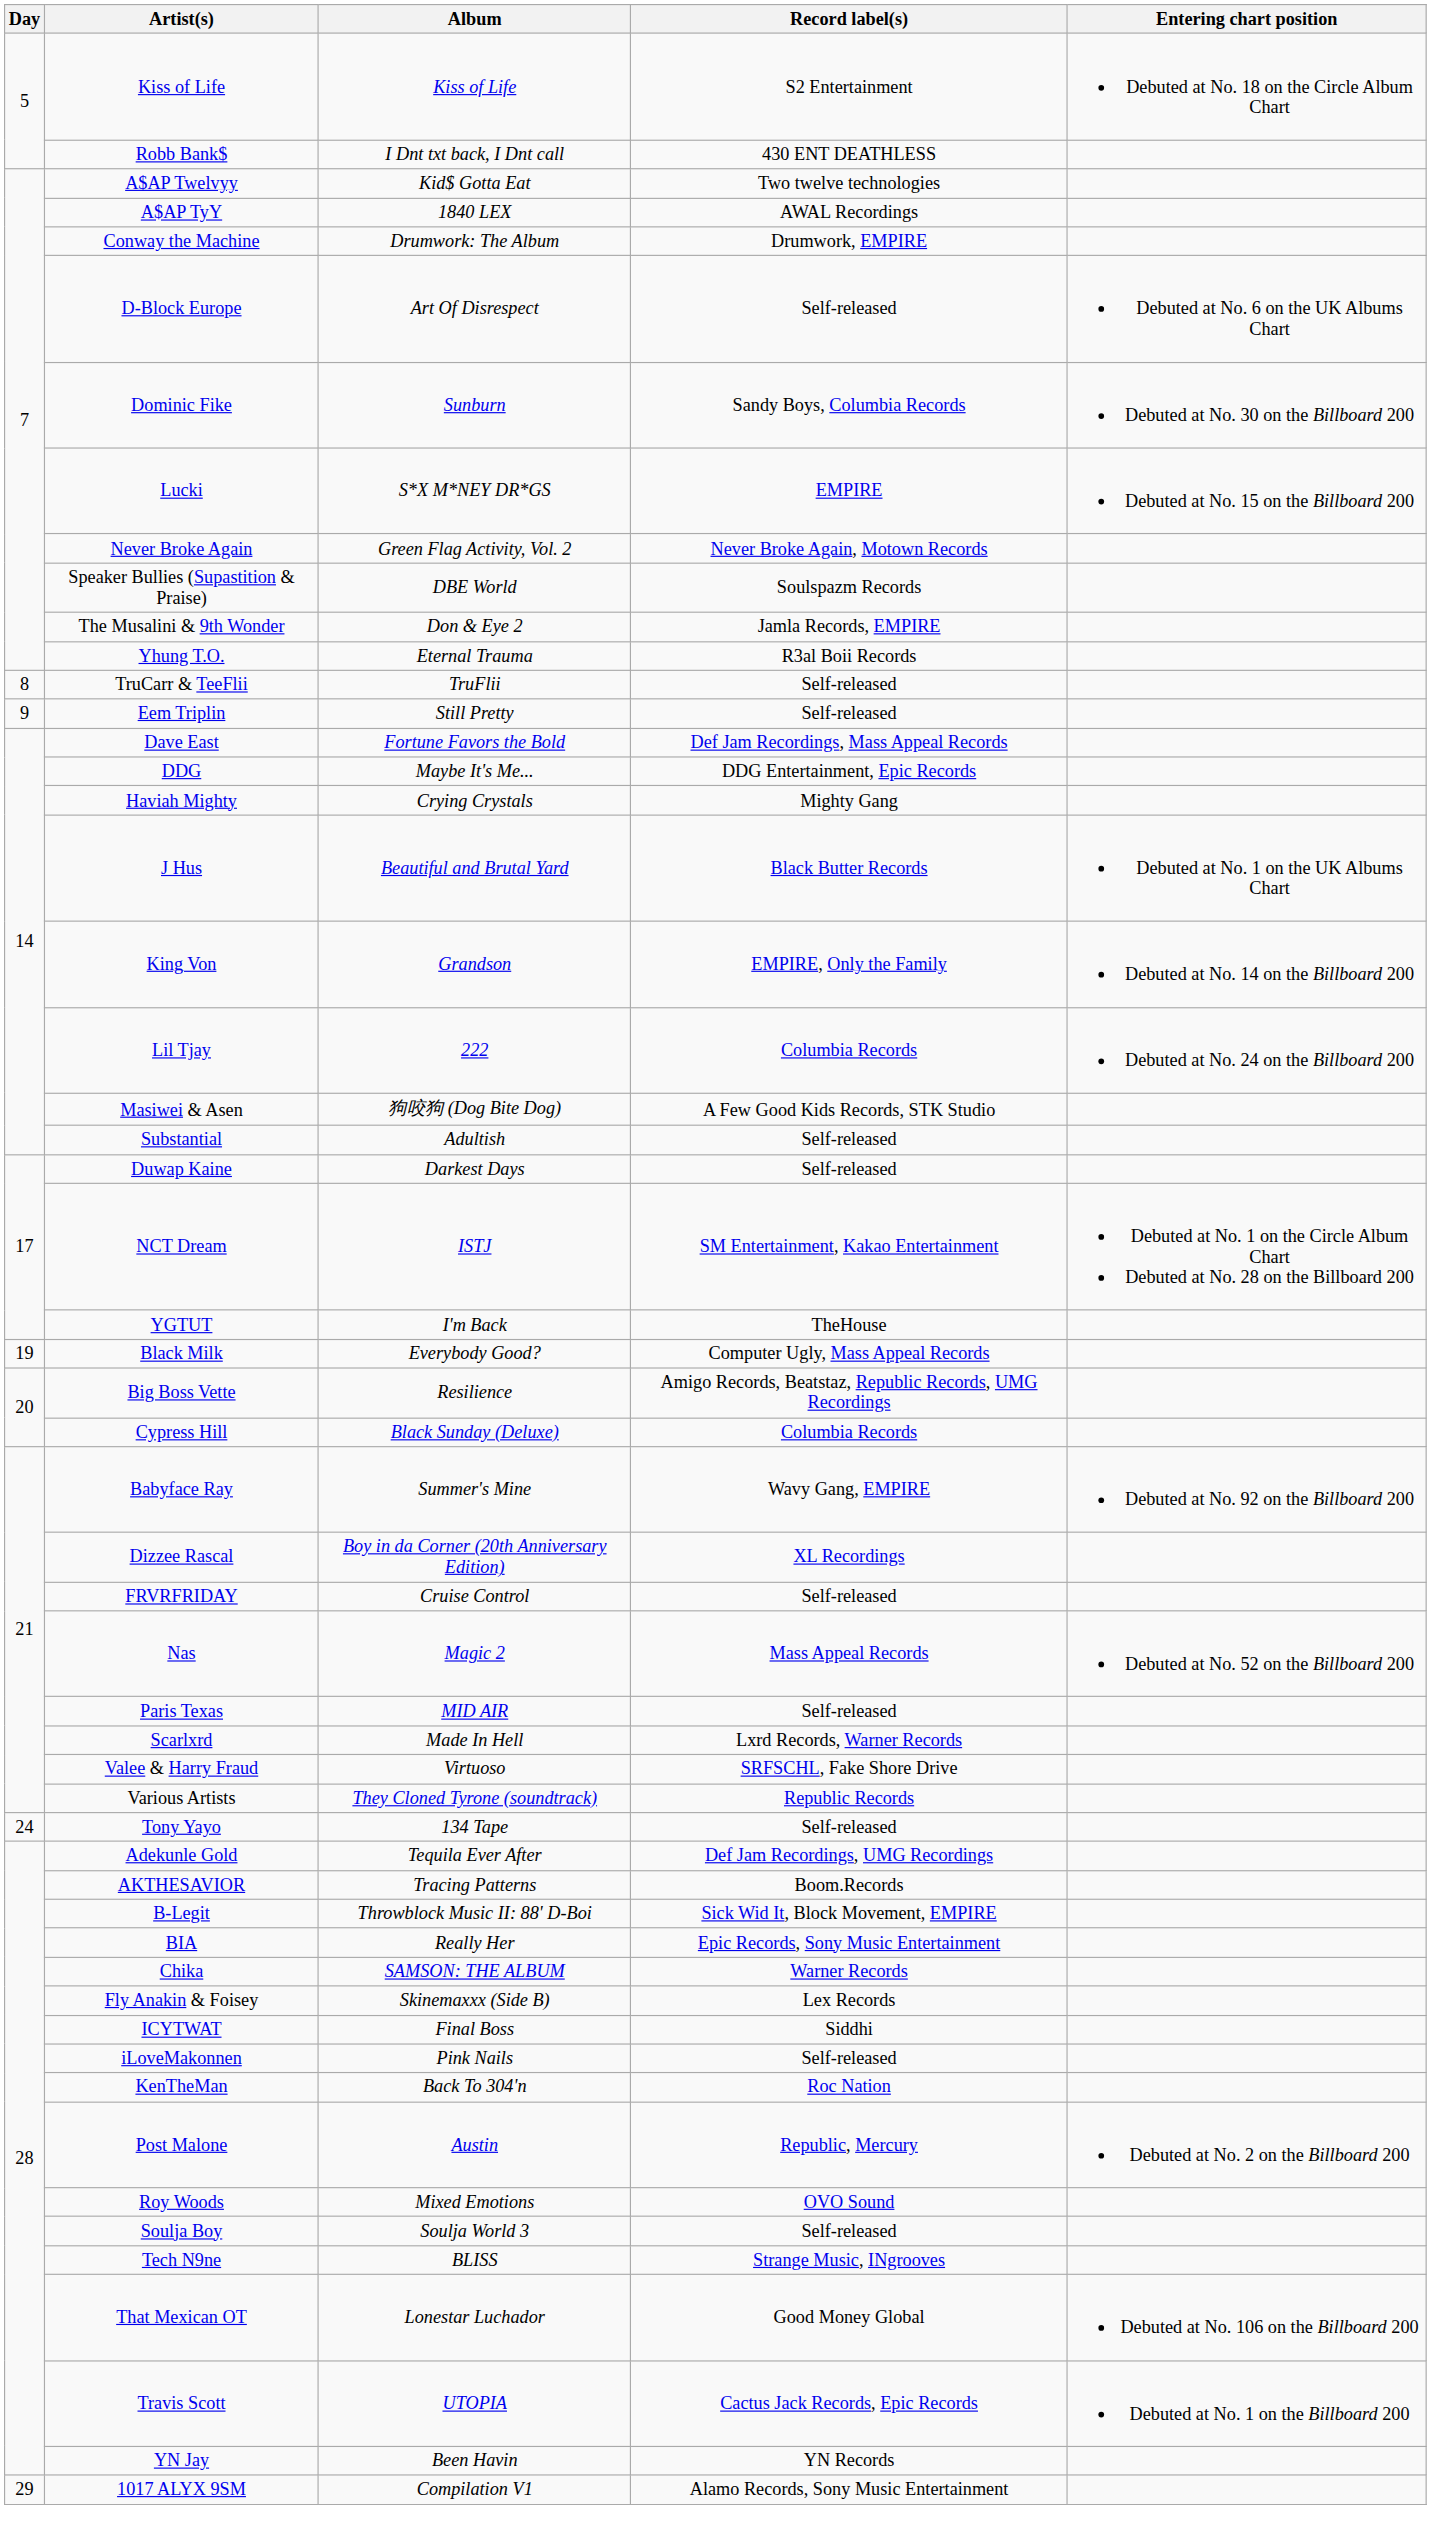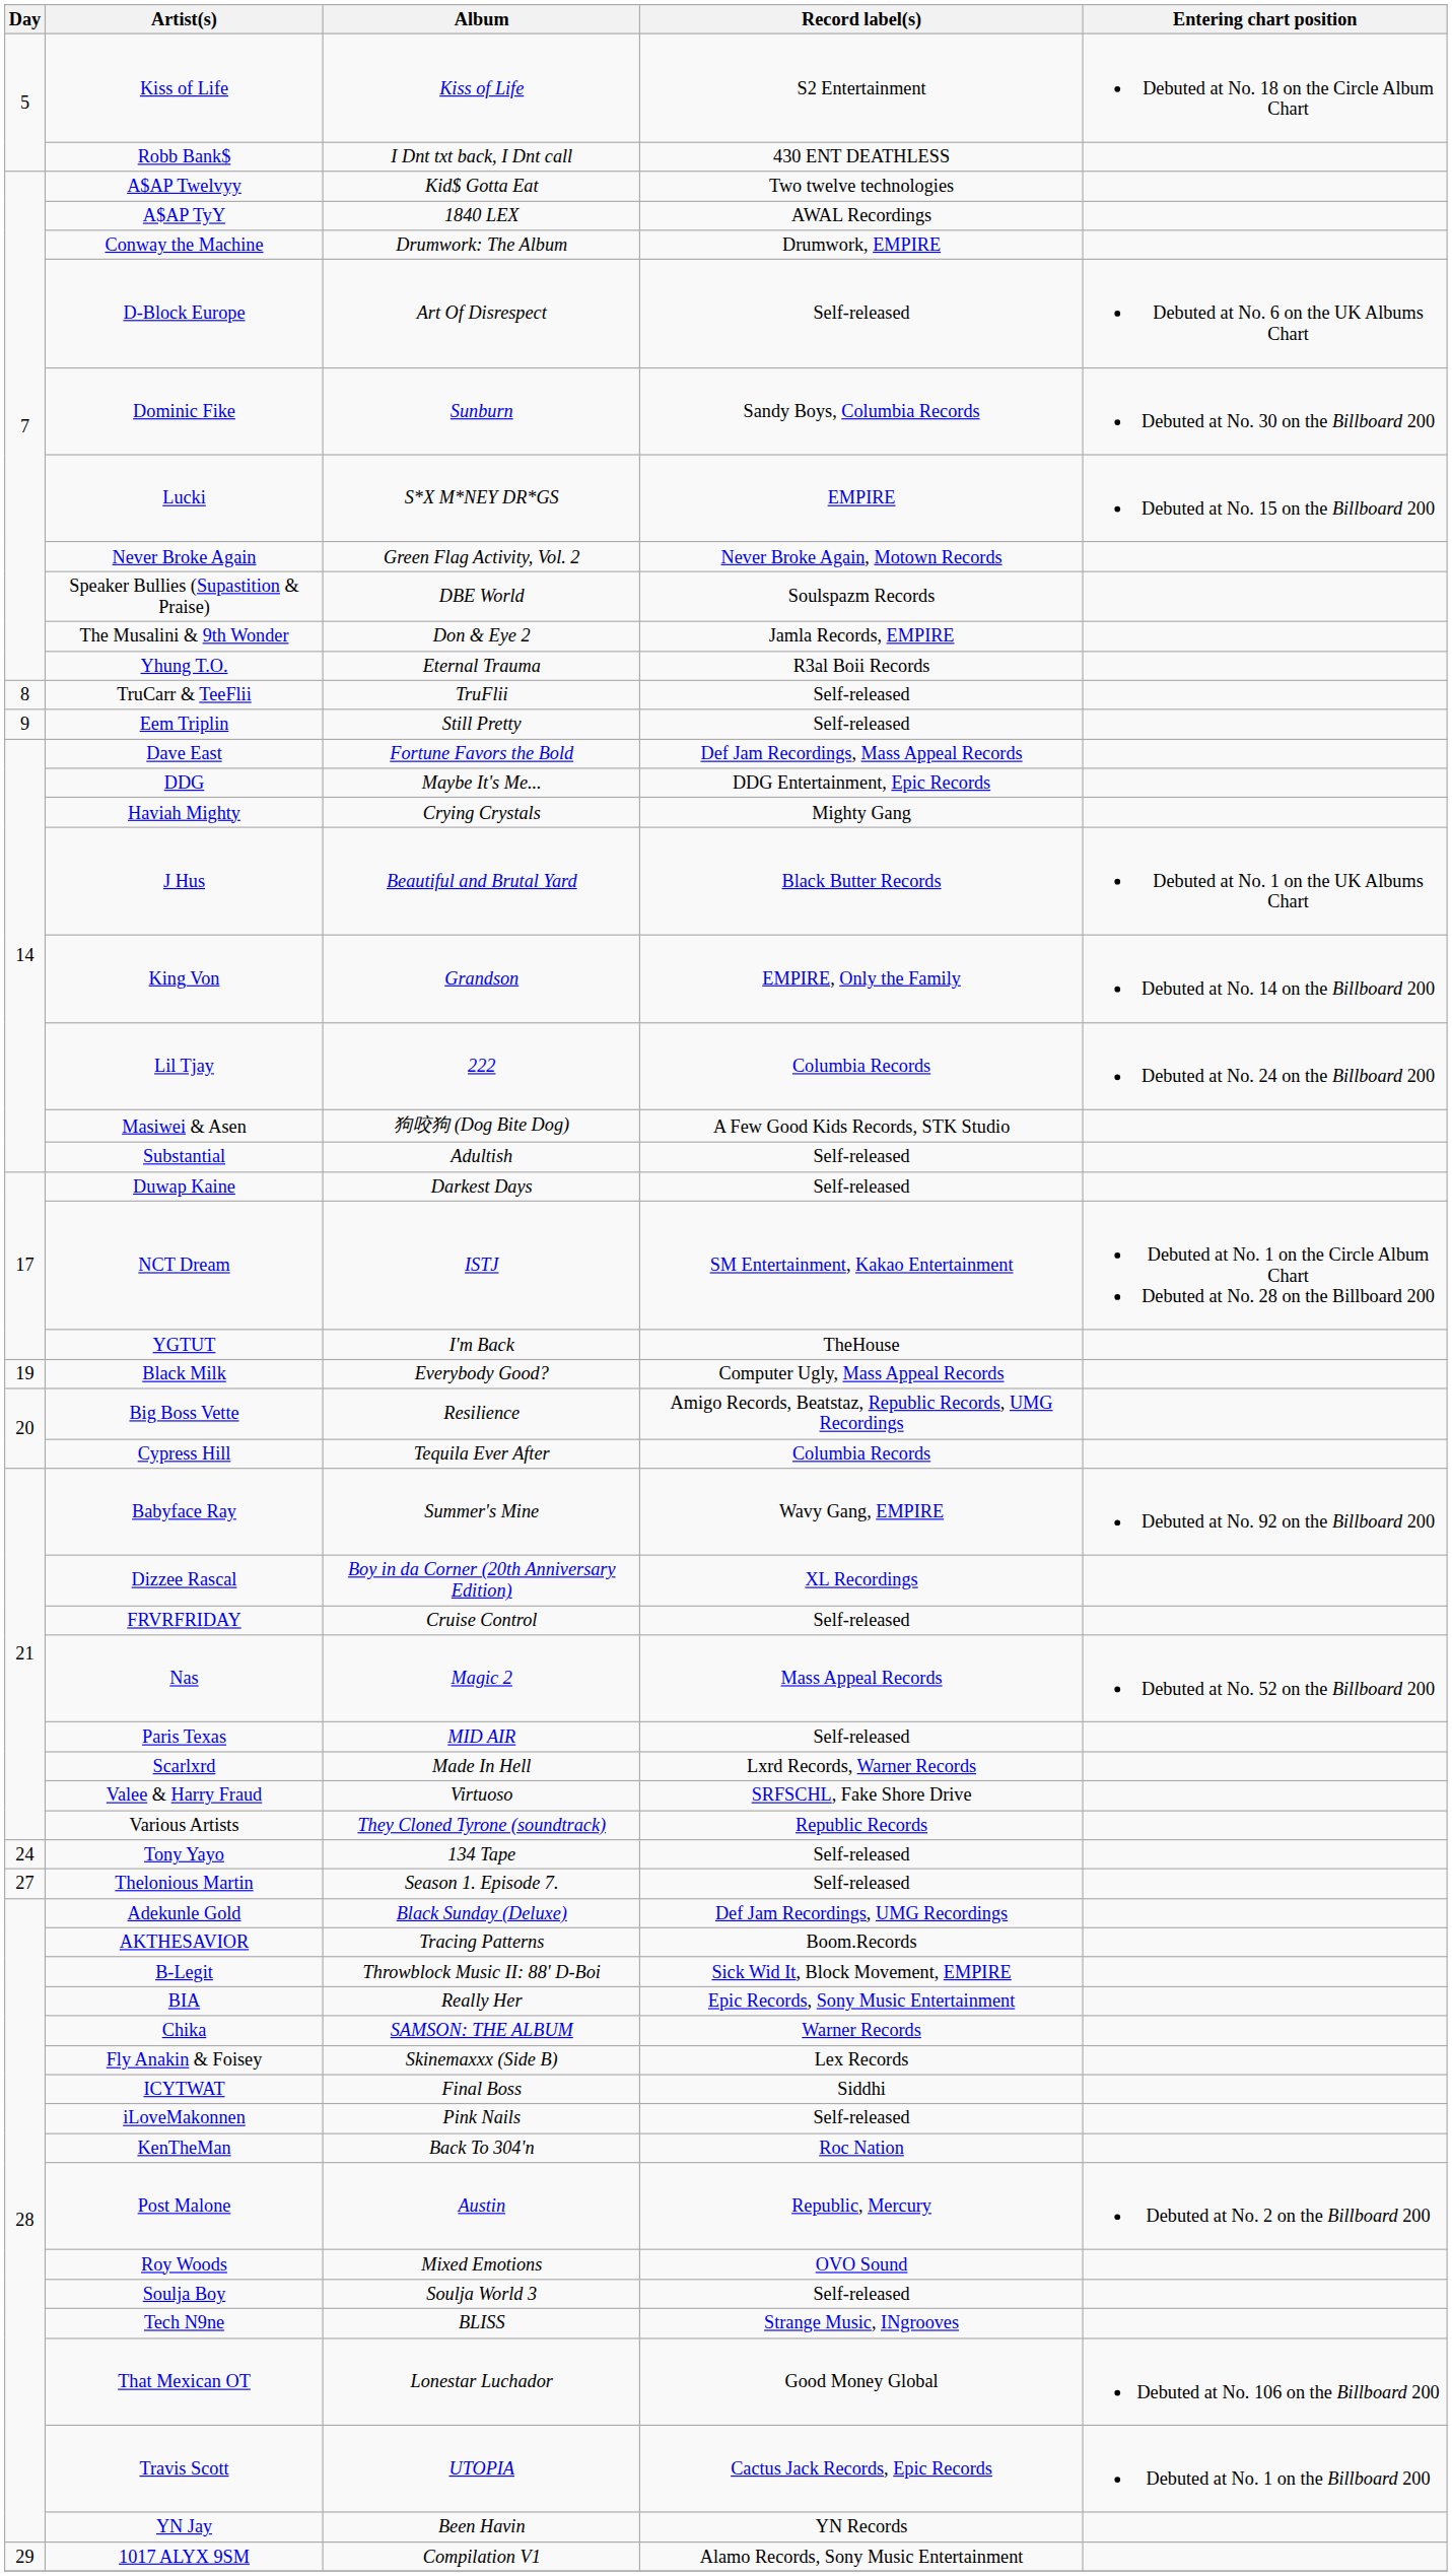 <table class="wikitable" style="text-align:center;">
 <tr>
 <th scope="col">Day</th>
 <th scope="col">Artist(s)</th>
 <th scope="col">Album</th>
 <th scope="col">Record label(s)</th>
 <th scope="col">Entering chart position</th>
 </tr>
 <tr>
 <td rowspan="2">5</td>
 <td><a href='#'>Kiss of Life</a></td>
 <td><em><a href='#'>Kiss of Life</a></em></td>
 <td>S2 Entertainment</td>
 <td><br><ul><li>Debuted at No. 18 on the Circle Album Chart</li></ul></td>
 </tr>
 <tr>
 <td><a href='#'>Robb Bank$</a></td>
 <td><em>I Dnt txt back, I Dnt call</em></td>
 <td>430 ENT DEATHLESS</td>
 <td></td>
 </tr>
 <tr>
 <td rowspan="10">7</td>
 <td><a href='#'>A$AP Twelvyy</a></td>
 <td><em>Kid$ Gotta Eat</em></td>
 <td>Two twelve technologies</td>
 <td></td>
 </tr>
 <tr>
 <td><a href='#'>A$AP TyY</a></td>
 <td><em>1840 LEX</em></td>
 <td>AWAL Recordings</td>
 <td></td>
 </tr>
 <tr>
 <td><a href='#'>Conway the Machine</a></td>
 <td><em>Drumwork: The Album</em></td>
 <td>Drumwork, <a href='#'>EMPIRE</a></td>
 <td></td>
 </tr>
 <tr>
 <td><a href='#'>D-Block Europe</a></td>
 <td><em>Art Of Disrespect</em></td>
 <td>Self-released</td>
 <td><br><ul><li>Debuted at No. 6 on the UK Albums Chart</li></ul></td>
 </tr>
 <tr>
 <td><a href='#'>Dominic Fike</a></td>
 <td><em><a href='#'>Sunburn</a></em></td>
 <td>Sandy Boys, <a href='#'>Columbia Records</a></td>
 <td><br><ul><li>Debuted at No. 30 on the <em>Billboard</em> 200</li></ul></td>
 </tr>
 <tr>
 <td><a href='#'>Lucki</a></td>
 <td><em>S*X M*NEY DR*GS</em></td>
 <td><a href='#'>EMPIRE</a></td>
 <td><br><ul><li>Debuted at No. 15 on the <em>Billboard</em> 200</li></ul></td>
 </tr>
 <tr>
 <td><a href='#'>Never Broke Again</a></td>
 <td><em>Green Flag Activity, Vol. 2</em></td>
 <td><a href='#'>Never Broke Again</a>, <a href='#'>Motown Records</a></td>
 <td></td>
 </tr>
 <tr>
 <td>Speaker Bullies (<a href='#'>Supastition</a> & Praise)</td>
 <td><em>DBE World</em></td>
 <td>Soulspazm Records</td>
 <td></td>
 </tr>
 <tr>
 <td>The Musalini & <a href='#'>9th Wonder</a></td>
 <td><em>Don & Eye 2</em></td>
 <td>Jamla Records, <a href='#'>EMPIRE</a></td>
 <td></td>
 </tr>
 <tr>
 <td><a href='#'>Yhung T.O.</a></td>
 <td><em>Eternal Trauma</em></td>
 <td>R3al Boii Records</td>
 <td></td>
 </tr>
 <tr>
 <td>8</td>
 <td>TruCarr & <a href='#'>TeeFlii</a></td>
 <td><em>TruFlii</em></td>
 <td>Self-released</td>
 <td></td>
 </tr>
 <tr>
 <td>9</td>
 <td><a href='#'>Eem Triplin</a></td>
 <td><em>Still Pretty</em></td>
 <td>Self-released</td>
 <td></td>
 </tr>
 <tr>
 <td rowspan="8">14</td>
 <td><a href='#'>Dave East</a></td>
 <td><em><a href='#'>Fortune Favors the Bold</a></em></td>
 <td><a href='#'>Def Jam Recordings</a>, <a href='#'>Mass Appeal Records</a></td>
 <td></td>
 </tr>
 <tr>
 <td><a href='#'>DDG</a></td>
 <td><em>Maybe It's Me...</em></td>
 <td>DDG Entertainment, <a href='#'>Epic Records</a></td>
 <td></td>
 </tr>
 <tr>
 <td><a href='#'>Haviah Mighty</a></td>
 <td><em>Crying Crystals</em></td>
 <td>Mighty Gang</td>
 <td></td>
 </tr>
 <tr>
 <td><a href='#'>J Hus</a></td>
 <td><em><a href='#'>Beautiful and Brutal Yard</a></em></td>
 <td><a href='#'>Black Butter Records</a></td>
 <td><br><ul><li>Debuted at No. 1 on the UK Albums Chart</li></ul></td>
 </tr>
 <tr>
 <td><a href='#'>King Von</a></td>
 <td><em><a href='#'>Grandson</a></em></td>
 <td><a href='#'>EMPIRE</a>, <a href='#'>Only the Family</a></td>
 <td><br><ul><li>Debuted at No. 14 on the <em>Billboard</em> 200</li></ul></td>
 </tr>
 <tr>
 <td><a href='#'>Lil Tjay</a></td>
 <td><em><a href='#'>222</a></em></td>
 <td><a href='#'>Columbia Records</a></td>
 <td><br><ul><li>Debuted at No. 24 on the <em>Billboard</em> 200</li></ul></td>
 </tr>
 <tr>
 <td><a href='#'>Masiwei</a> & Asen</td>
 <td><em>狗咬狗 (Dog Bite Dog)</em></td>
 <td>A Few Good Kids Records, STK Studio</td>
 <td></td>
 </tr>
 <tr>
 <td><a href='#'>Substantial</a></td>
 <td><em>Adultish</em></td>
 <td>Self-released</td>
 <td></td>
 </tr>
 <tr>
 <td rowspan="3">17</td>
 <td><a href='#'>Duwap Kaine</a></td>
 <td><em>Darkest Days</em></td>
 <td>Self-released</td>
 <td></td>
 </tr>
 <tr>
 <td><a href='#'>NCT Dream</a></td>
 <td><em><a href='#'>ISTJ</a></em></td>
 <td><a href='#'>SM Entertainment</a>, <a href='#'>Kakao Entertainment</a></td>
 <td><br><ul><li>Debuted at No. 1 on the Circle Album Chart</li><li>Debuted at No. 28 on the Billboard 200</li></ul></td>
 </tr>
 <tr>
 <td><a href='#'>YGTUT</a></td>
 <td><em>I'm Back</em></td>
 <td>TheHouse</td>
 <td></td>
 </tr>
 <tr>
 <td>19</td>
 <td><a href='#'>Black Milk</a></td>
 <td><em>Everybody Good?</em></td>
 <td>Computer Ugly, <a href='#'>Mass Appeal Records</a></td>
 <td></td>
 </tr>
 <tr>
 <td rowspan="2">20</td>
 <td><a href='#'>Big Boss Vette</a></td>
 <td><em>Resilience</em></td>
 <td>Amigo Records, Beatstaz, <a href='#'>Republic Records</a>, <a href='#'>UMG Recordings</a></td>
 <td></td>
 </tr>
 <tr>
 <td><a href='#'>Cypress Hill</a></td>
-<td><em><a href='#'>Black Sunday (Deluxe)</a></em></td>
+<td><em>Tequila Ever After</em></td>
 <td><a href='#'>Columbia Records</a></td>
 <td></td>
 </tr>
 <tr>
 <td rowspan="8">21</td>
 <td><a href='#'>Babyface Ray</a></td>
 <td><em>Summer's Mine</em></td>
 <td>Wavy Gang, <a href='#'>EMPIRE</a></td>
 <td><br><ul><li>Debuted at No. 92 on the <em>Billboard</em> 200</li></ul></td>
 </tr>
 <tr>
 <td><a href='#'>Dizzee Rascal</a></td>
 <td><em><a href='#'>Boy in da Corner (20th Anniversary Edition)</a></em></td>
 <td><a href='#'>XL Recordings</a></td>
 <td></td>
 </tr>
 <tr>
 <td><a href='#'>FRVRFRIDAY</a></td>
 <td><em>Cruise Control</em></td>
 <td>Self-released</td>
 <td></td>
 </tr>
 <tr>
 <td><a href='#'>Nas</a></td>
 <td><em><a href='#'>Magic 2</a></em></td>
 <td><a href='#'>Mass Appeal Records</a></td>
 <td><br><ul><li>Debuted at No. 52 on the <em>Billboard</em> 200</li></ul></td>
 </tr>
 <tr>
 <td><a href='#'>Paris Texas</a></td>
 <td><em><a href='#'>MID AIR</a></em></td>
 <td>Self-released</td>
 <td></td>
 </tr>
 <tr>
 <td><a href='#'>Scarlxrd</a></td>
 <td><em>Made In Hell</em></td>
 <td>Lxrd Records, <a href='#'>Warner Records</a></td>
 <td></td>
 </tr>
 <tr>
 <td><a href='#'>Valee</a> & <a href='#'>Harry Fraud</a></td>
 <td><em>Virtuoso</em></td>
 <td><a href='#'>SRFSCHL</a>, Fake Shore Drive</td>
 <td></td>
 </tr>
 <tr>
 <td>Various Artists</td>
 <td><em><a href='#'>They Cloned Tyrone (soundtrack)</a></em></td>
 <td><a href='#'>Republic Records</a></td>
 <td></td>
 </tr>
 <tr>
 <td>24</td>
 <td><a href='#'>Tony Yayo</a></td>
 <td><em>134 Tape</em></td>
 <td>Self-released</td>
 <td></td>
 </tr>
 <tr>
+<td>27</td>
+<td><a href='#'>Thelonious Martin</a></td>
+<td><em>Season 1. Episode 7.</em></td>
+<td>Self-released</td>
+<td></td>
+</tr>
+<tr>
 <td rowspan="16">28</td>
 <td><a href='#'>Adekunle Gold</a></td>
-<td><em>Tequila Ever After</em></td>
+<td><em><a href='#'>Black Sunday (Deluxe)</a></em></td>
 <td><a href='#'>Def Jam Recordings</a>, <a href='#'>UMG Recordings</a></td>
 <td></td>
 </tr>
 <tr>
 <td><a href='#'>AKTHESAVIOR</a></td>
 <td><em>Tracing Patterns</em></td>
 <td>Boom.Records</td>
 <td></td>
 </tr>
 <tr>
 <td><a href='#'>B-Legit</a></td>
 <td><em>Throwblock Music II: 88' D-Boi</em></td>
 <td><a href='#'>Sick Wid It</a>, Block Movement, <a href='#'>EMPIRE</a></td>
 <td></td>
 </tr>
 <tr>
 <td><a href='#'>BIA</a></td>
 <td><em>Really Her</em></td>
 <td><a href='#'>Epic Records</a>, <a href='#'>Sony Music Entertainment</a></td>
 <td></td>
 </tr>
 <tr>
 <td><a href='#'>Chika</a></td>
 <td><em><a href='#'>SAMSON: THE ALBUM</a></em></td>
 <td><a href='#'>Warner Records</a></td>
 <td></td>
 </tr>
 <tr>
 <td><a href='#'>Fly Anakin</a> & Foisey</td>
 <td><em>Skinemaxxx (Side B)</em></td>
 <td>Lex Records</td>
 <td></td>
 </tr>
 <tr>
 <td><a href='#'>ICYTWAT</a></td>
 <td><em>Final Boss</em></td>
 <td>Siddhi</td>
 <td></td>
 </tr>
 <tr>
 <td><a href='#'>iLoveMakonnen</a></td>
 <td><em>Pink Nails</em></td>
 <td>Self-released</td>
 <td></td>
 </tr>
 <tr>
 <td><a href='#'>KenTheMan</a></td>
 <td><em>Back To 304'n</em></td>
 <td><a href='#'>Roc Nation</a></td>
 <td></td>
 </tr>
 <tr>
 <td><a href='#'>Post Malone</a></td>
 <td><em><a href='#'>Austin</a></em></td>
 <td><a href='#'>Republic</a>, <a href='#'>Mercury</a></td>
 <td><br><ul><li>Debuted at No. 2 on the <em>Billboard</em> 200</li></ul></td>
 </tr>
 <tr>
 <td><a href='#'>Roy Woods</a></td>
 <td><em>Mixed Emotions</em></td>
 <td><a href='#'>OVO Sound</a></td>
 <td></td>
 </tr>
 <tr>
 <td><a href='#'>Soulja Boy</a></td>
 <td><em>Soulja World 3</em></td>
 <td>Self-released</td>
 <td></td>
 </tr>
 <tr>
 <td><a href='#'>Tech N9ne</a></td>
 <td><em>BLISS</em></td>
 <td><a href='#'>Strange Music</a>, <a href='#'>INgrooves</a></td>
 <td></td>
 </tr>
 <tr>
 <td><a href='#'>That Mexican OT</a></td>
 <td><em>Lonestar Luchador</em></td>
 <td>Good Money Global</td>
 <td><br><ul><li>Debuted at No. 106 on the <em>Billboard</em> 200</li></ul></td>
 </tr>
 <tr>
 <td><a href='#'>Travis Scott</a></td>
 <td><em><a href='#'>UTOPIA</a></em></td>
 <td><a href='#'>Cactus Jack Records</a>, <a href='#'>Epic Records</a></td>
 <td><br><ul><li>Debuted at No. 1 on the <em>Billboard</em> 200</li></ul></td>
 </tr>
 <tr>
 <td><a href='#'>YN Jay</a></td>
 <td><em>Been Havin</em></td>
 <td>YN Records</td>
 <td></td>
 </tr>
 <tr>
 <td>29</td>
 <td><a href='#'>1017 ALYX 9SM</a></td>
 <td><em>Compilation V1</em></td>
 <td>Alamo Records, Sony Music Entertainment</td>
 <td></td>
 </tr>
 <tr>
 </tr>
 </table>
